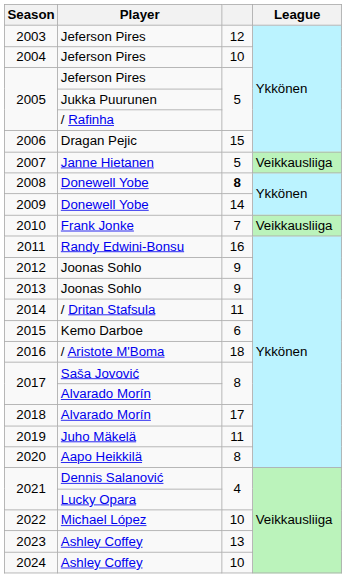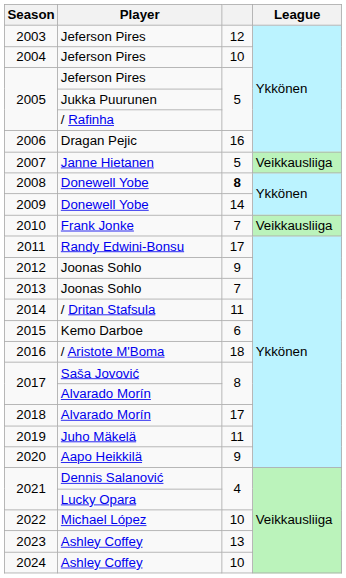 <table class="wikitable" style="text-align: center;">
 <tr>
 <th width="50">Season</th>
 <th width="190">Player</th>
 <th width="30"></th>
 <th width="100">League</th>
 </tr>
 <tr>
 <td>2003</td>
 <td align="left"> Jeferson Pires</td>
 <td>12</td>
 <td align="left" rowspan="6" bgcolor=#BBF3FF>Ykkönen</td>
 </tr>
 <tr>
 <td>2004</td>
 <td align="left"> Jeferson Pires</td>
 <td>10</td>
 </tr>
 <tr>
 <td rowspan="3">2005</td>
 <td align="left"> Jeferson Pires</td>
 <td rowspan="3">5</td>
 </tr>
 <tr>
 <td align="left"> Jukka Puurunen</td>
 </tr>
 <tr>
 <td align="left">/ <a href='#'>Rafinha</a></td>
 </tr>
 <tr>
 <td>2006</td>
 <td align="left"> Dragan Pejic</td>
-<td>15</td>
+<td>16</td>
 </tr>
 <tr>
 <td>2007</td>
 <td align="left"> <a href='#'>Janne Hietanen</a></td>
 <td>5</td>
 <td align="left" bgcolor=#BBF3BB>Veikkausliiga</td>
 </tr>
 <tr>
 <td>2008</td>
 <td align="left"> <a href='#'>Donewell Yobe</a></td>
 <td><strong>8</strong></td>
 <td align="left" rowspan="2" bgcolor=#BBF3FF>Ykkönen</td>
 </tr>
 <tr>
 <td>2009</td>
 <td align="left"> <a href='#'>Donewell Yobe</a></td>
 <td>14</td>
 </tr>
 <tr>
 <td>2010</td>
 <td align="left"> <a href='#'>Frank Jonke</a></td>
 <td>7</td>
 <td align="left" bgcolor=#BBF3BB>Veikkausliiga</td>
 </tr>
 <tr>
 <td>2011</td>
 <td align="left"> <a href='#'>Randy Edwini-Bonsu</a></td>
-<td>16</td>
+<td>17</td>
 <td align="left" rowspan="11" bgcolor=#BBF3FF>Ykkönen</td>
 </tr>
 <tr>
 <td>2012</td>
 <td align="left"> Joonas Sohlo</td>
 <td>9</td>
 </tr>
 <tr>
 <td>2013</td>
 <td align="left"> Joonas Sohlo</td>
-<td>9</td>
+<td>7</td>
 </tr>
 <tr>
 <td>2014</td>
 <td align="left">/ <a href='#'>Dritan Stafsula</a></td>
 <td>11</td>
 </tr>
 <tr>
 <td>2015</td>
 <td align="left"> Kemo Darboe</td>
 <td>6</td>
 </tr>
 <tr>
 <td>2016</td>
 <td align="left">/ <a href='#'>Aristote M'Boma</a></td>
 <td>18</td>
 </tr>
 <tr>
 <td rowspan="2">2017</td>
 <td align="left"> <a href='#'>Saša Jovović</a></td>
 <td rowspan="2">8</td>
 </tr>
 <tr>
 <td align="left"> <a href='#'>Alvarado Morín</a></td>
 </tr>
 <tr>
 <td>2018</td>
 <td align="left"> <a href='#'>Alvarado Morín</a></td>
 <td>17</td>
 </tr>
 <tr>
 <td>2019</td>
 <td align="left"> <a href='#'>Juho Mäkelä</a></td>
 <td>11</td>
 </tr>
 <tr>
 <td>2020</td>
 <td align="left"> <a href='#'>Aapo Heikkilä</a></td>
-<td>8</td>
+<td>9</td>
 </tr>
 <tr>
 <td rowspan="2">2021</td>
 <td align="left"> <a href='#'>Dennis Salanović</a></td>
 <td rowspan="2">4</td>
 <td align="left" rowspan="5"  bgcolor=#BBF3BB>Veikkausliiga</td>
 </tr>
 <tr>
 <td align="left"> <a href='#'>Lucky Opara</a></td>
 </tr>
 <tr>
 <td>2022</td>
 <td align="left"> <a href='#'>Michael López</a></td>
 <td>10</td>
 </tr>
 <tr>
 <td>2023</td>
 <td align="left"> <a href='#'>Ashley Coffey</a></td>
 <td>13</td>
 </tr>
 <tr>
 <td>2024</td>
 <td align="left"> <a href='#'>Ashley Coffey</a></td>
 <td>10</td>
 </tr>
 </table>
